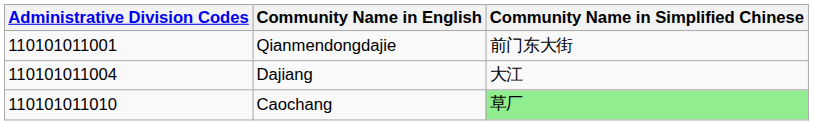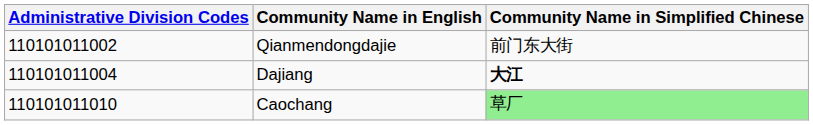 <table class="wikitable sortable">
 <tr>
 <th><a href='#'>Administrative Division Codes</a></th>
 <th>Community Name in English</th>
 <th>Community Name in Simplified Chinese</th>
 </tr>
 <tr>
-<td>110101011001</td>
+<td>110101011002</td>
 <td>Qianmendongdajie</td>
 <td>前门东大街</td>
 </tr>
 <tr>
 <td>110101011004</td>
 <td>Dajiang</td>
-<td>大江</td>
+<td><strong>大江</strong></td>
 </tr>
 <tr>
 <td>110101011010</td>
 <td>Caochang</td>
 <td style="background: lightgreen;">草厂</td>
 </tr>
 </table>
